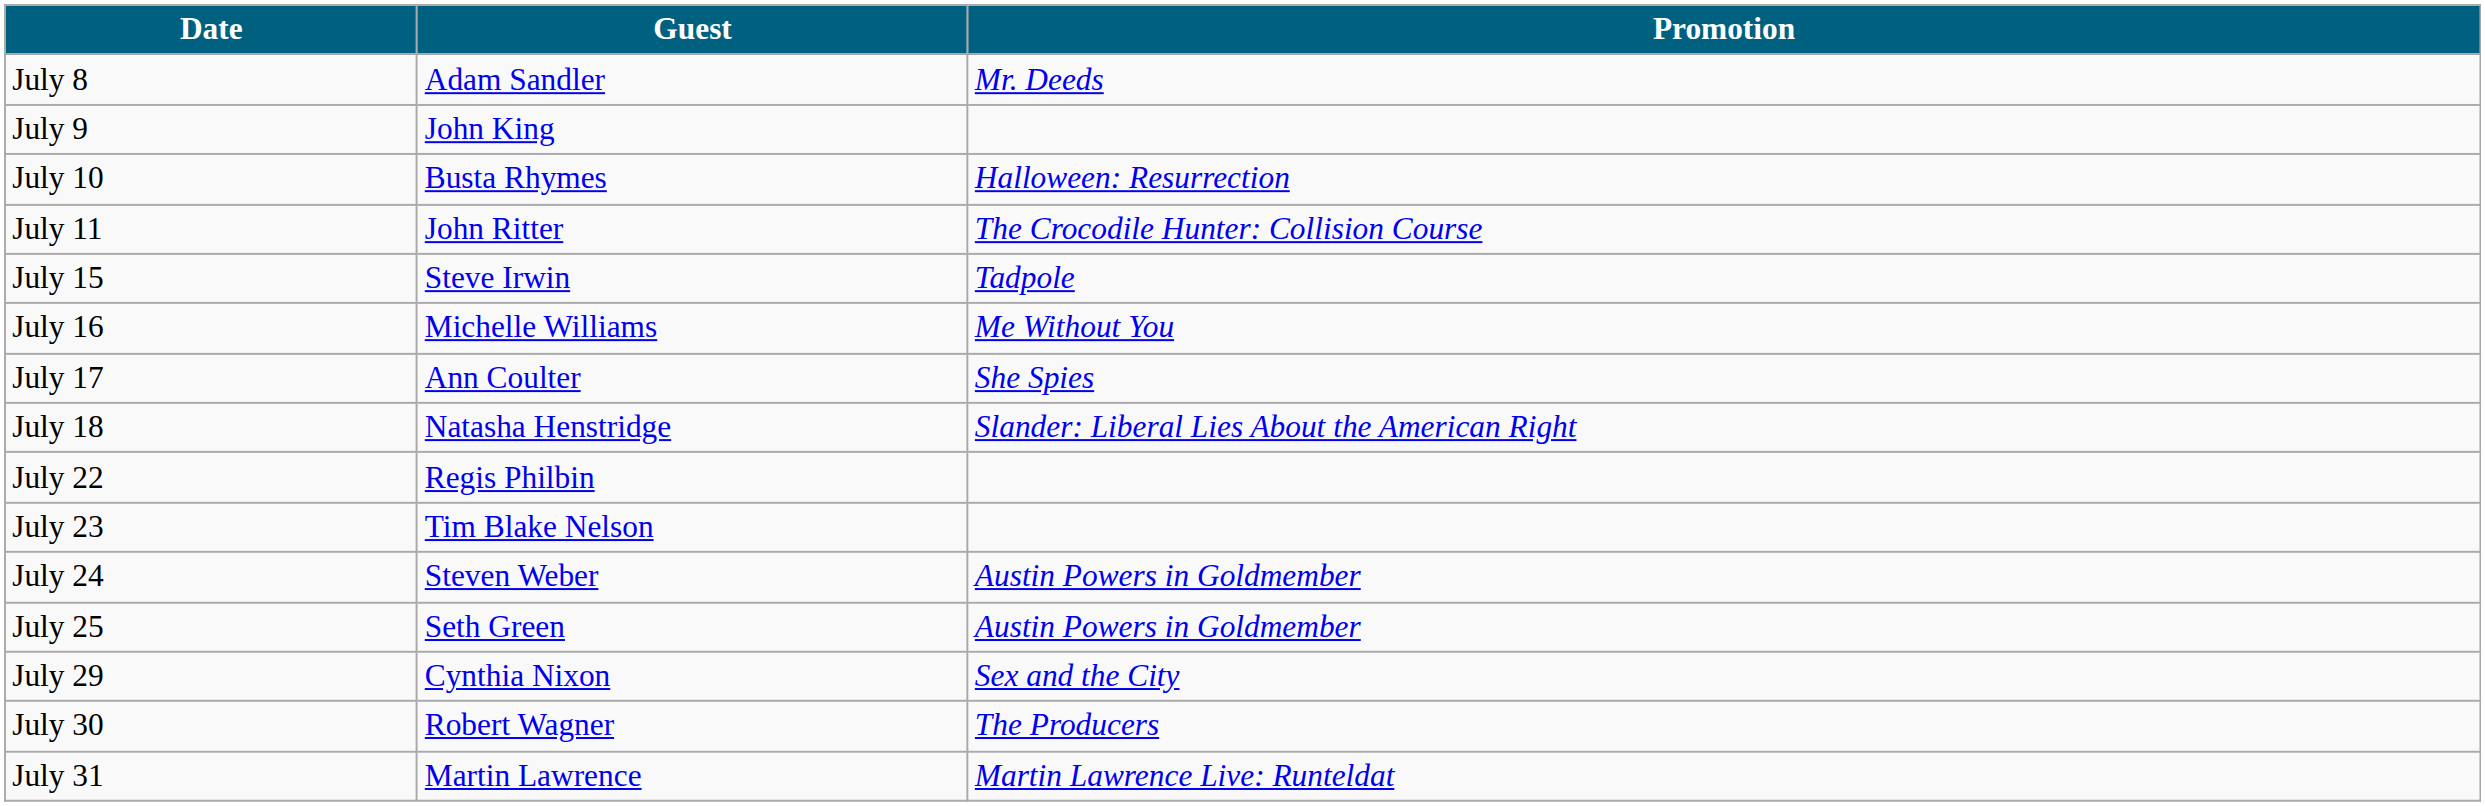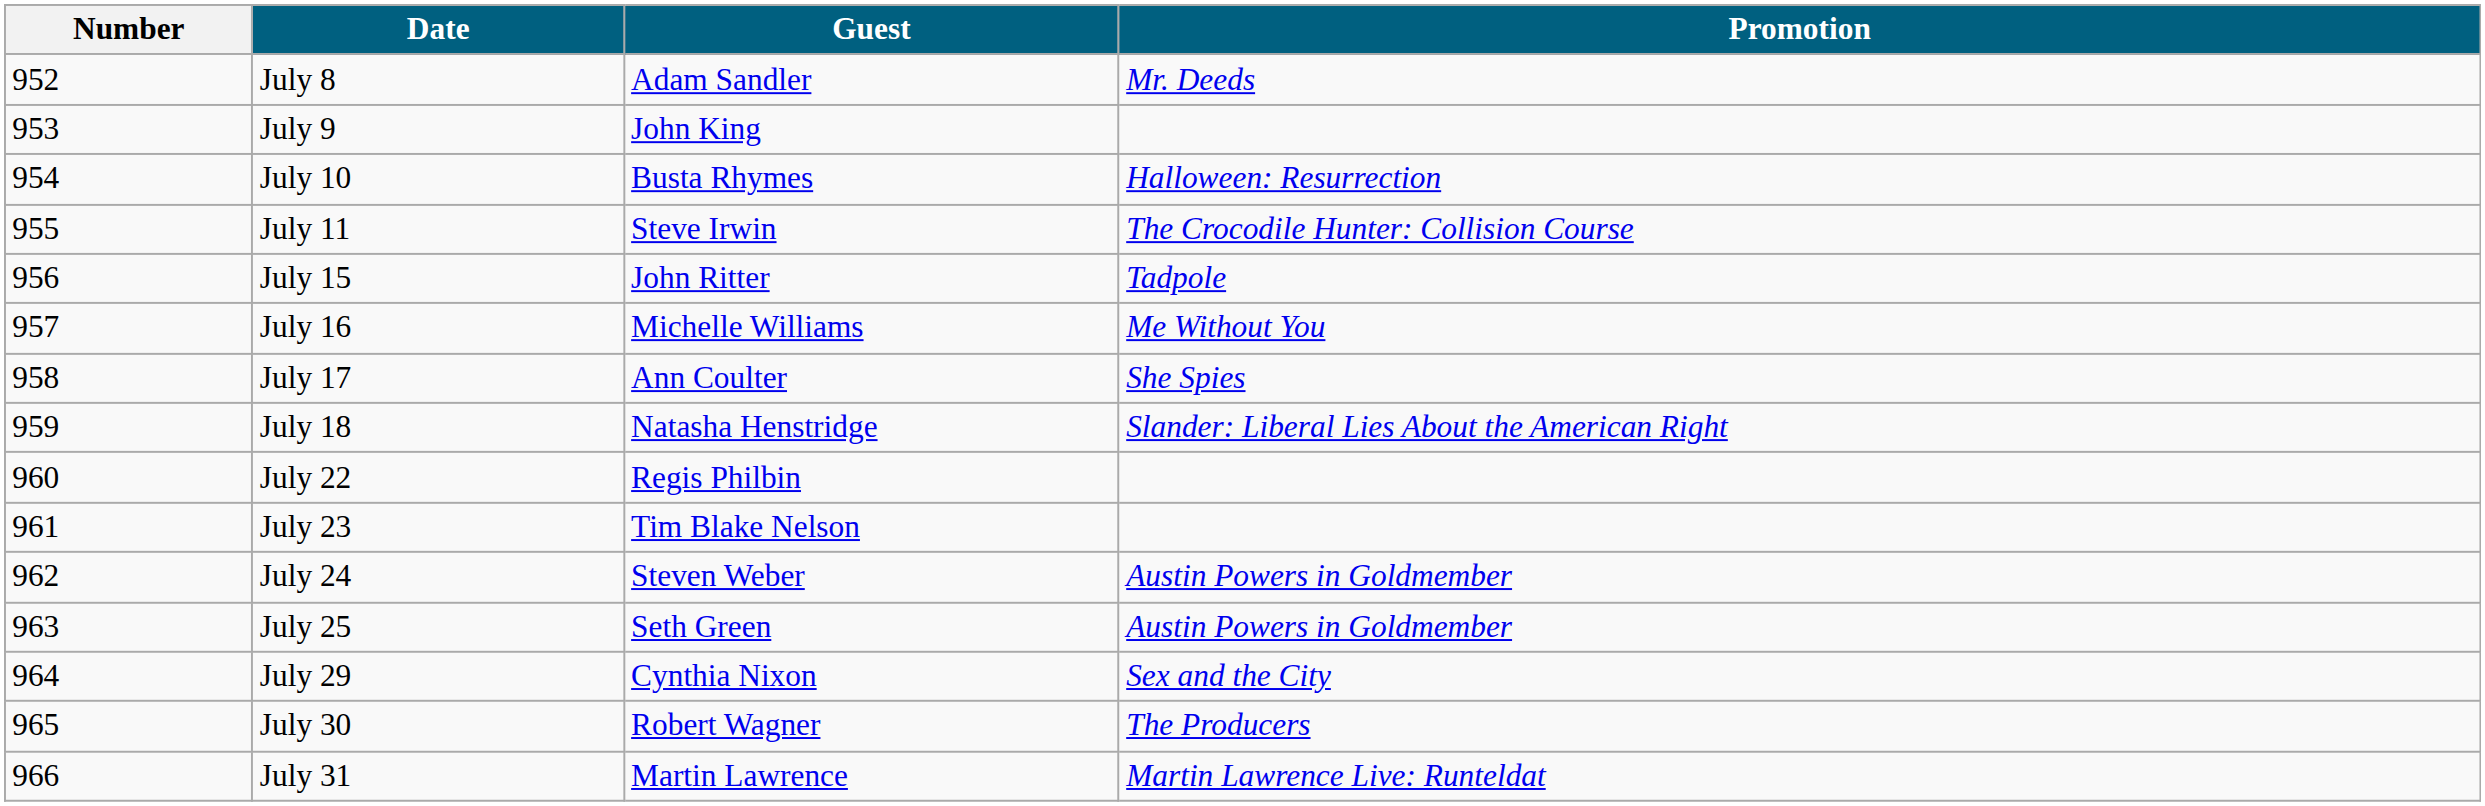 <table class="wikitable" width="100%">
 <tr bgcolor="#CCCCCC">
+<th>Number</th>
 <th width="15%" style="background:#006080; color:#FFFFFF">Date</th>
 <th width="20%" style="background:#006080; color:#FFFFFF">Guest</th>
 <th width="55%" style="background:#006080; color:#FFFFFF">Promotion</th>
 </tr>
 <tr>
+<td>952</td>
 <td>July 8</td>
 <td><a href='#'>Adam Sandler</a></td>
 <td><em><a href='#'>Mr. Deeds</a></em></td>
 </tr>
 <tr>
+<td>953</td>
 <td>July 9</td>
 <td><a href='#'>John King</a></td>
 <td></td>
 </tr>
 <tr>
+<td>954</td>
 <td>July 10</td>
 <td><a href='#'>Busta Rhymes</a></td>
 <td><em><a href='#'>Halloween: Resurrection</a></em></td>
 </tr>
 <tr>
+<td>955</td>
 <td>July 11</td>
-<td><a href='#'>John Ritter</a></td>
+<td><a href='#'>Steve Irwin</a></td>
 <td><em><a href='#'>The Crocodile Hunter: Collision Course</a></em></td>
 </tr>
 <tr>
+<td>956</td>
 <td>July 15</td>
-<td><a href='#'>Steve Irwin</a></td>
+<td><a href='#'>John Ritter</a></td>
 <td><em><a href='#'>Tadpole</a></em></td>
 </tr>
 <tr>
+<td>957</td>
 <td>July 16</td>
 <td><a href='#'>Michelle Williams</a></td>
 <td><em><a href='#'>Me Without You</a></em></td>
 </tr>
 <tr>
+<td>958</td>
 <td>July 17</td>
 <td><a href='#'>Ann Coulter</a></td>
 <td><em><a href='#'>She Spies</a></em></td>
 </tr>
 <tr>
+<td>959</td>
 <td>July 18</td>
 <td><a href='#'>Natasha Henstridge</a></td>
 <td><em><a href='#'>Slander: Liberal Lies About the American Right</a></em></td>
 </tr>
 <tr>
+<td>960</td>
 <td>July 22</td>
 <td><a href='#'>Regis Philbin</a></td>
 <td></td>
 </tr>
 <tr>
+<td>961</td>
 <td>July 23</td>
 <td><a href='#'>Tim Blake Nelson</a></td>
 <td></td>
 </tr>
 <tr>
+<td>962</td>
 <td>July 24</td>
 <td><a href='#'>Steven Weber</a></td>
 <td><em><a href='#'>Austin Powers in Goldmember</a></em></td>
 </tr>
 <tr>
+<td>963</td>
 <td>July 25</td>
 <td><a href='#'>Seth Green</a></td>
 <td><em><a href='#'>Austin Powers in Goldmember</a></em></td>
 </tr>
 <tr>
+<td>964</td>
 <td>July 29</td>
 <td><a href='#'>Cynthia Nixon</a></td>
 <td><em><a href='#'>Sex and the City</a></em></td>
 </tr>
 <tr>
+<td>965</td>
 <td>July 30</td>
 <td><a href='#'>Robert Wagner</a></td>
 <td><a href='#'><em>The Producers</em></a></td>
 </tr>
 <tr>
+<td>966</td>
 <td>July 31</td>
 <td><a href='#'>Martin Lawrence</a></td>
 <td><em><a href='#'>Martin Lawrence Live: Runteldat</a></em></td>
 </tr>
 </table>
